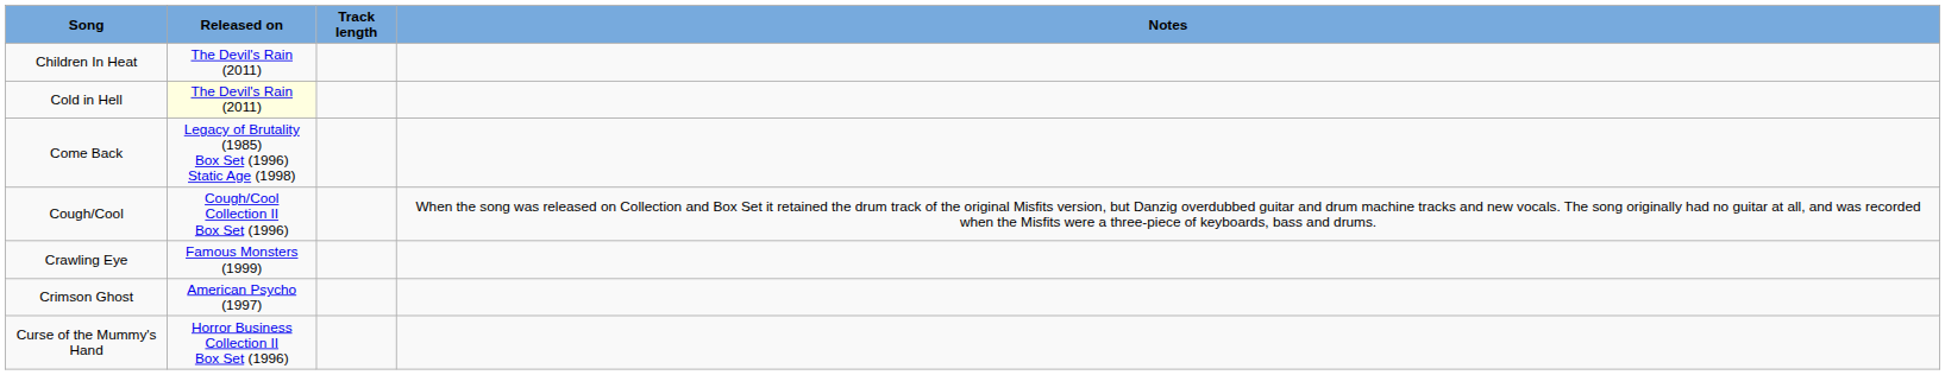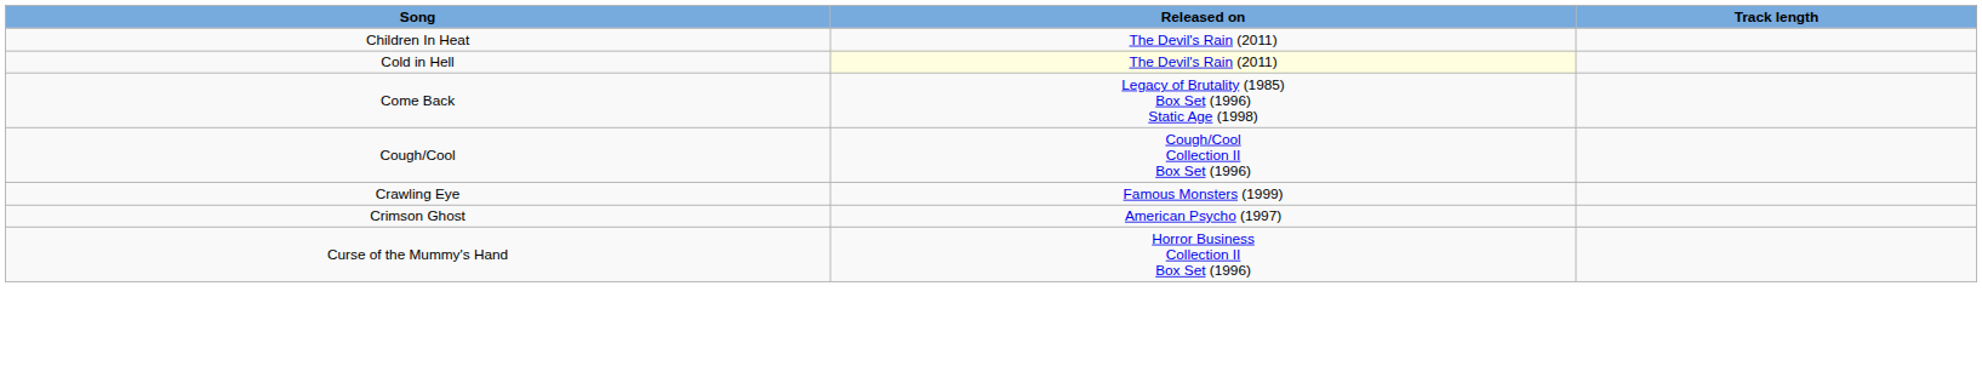 <table class="wikitable" style="margin:0.5em auto; clear:both; font-size:.9em; text-align:center; width:100%">
 <tr>
 <th style="background: #7ad;">Song</th>
 <th style="background: #7ad;">Released on</th>
 <th style="background: #7ad;">Track length</th>
-<th style="background: #7ad;">Notes</th>
 </tr>
 <tr>
 <td>Children In Heat</td>
 <td><a href='#'>The Devil's Rain</a> (2011)</td>
-<td></td>
 <td></td>
 </tr>
 <tr>
 <td>Cold in Hell</td>
 <td style="background: lightyellow;"><a href='#'>The Devil's Rain</a> (2011)</td>
 <td></td>
-<td></td>
 </tr>
 <tr>
 <td>Come Back</td>
 <td><a href='#'>Legacy of Brutality</a> (1985)<br><a href='#'>Box Set</a> (1996)<br><a href='#'>Static Age</a> (1998)</td>
-<td></td>
 <td></td>
 </tr>
 <tr>
 <td>Cough/Cool</td>
 <td><a href='#'>Cough/Cool</a><br><a href='#'>Collection II</a><br><a href='#'>Box Set</a> (1996)</td>
 <td></td>
-<td>When the song was released on Collection and Box Set it retained the drum track of the original Misfits version, but Danzig overdubbed guitar and drum machine tracks and new vocals. The song originally had no guitar at all, and was recorded when the Misfits were a three-piece of keyboards, bass and drums.</td>
 </tr>
 <tr>
 <td>Crawling Eye</td>
 <td><a href='#'>Famous Monsters</a> (1999)</td>
-<td></td>
 <td></td>
 </tr>
 <tr>
 <td>Crimson Ghost</td>
 <td><a href='#'>American Psycho</a> (1997)</td>
 <td></td>
-<td></td>
 </tr>
 <tr>
 <td>Curse of the Mummy's Hand</td>
 <td><a href='#'>Horror Business</a><br><a href='#'>Collection II</a><br><a href='#'>Box Set</a> (1996)</td>
 <td></td>
-<td></td>
 </tr>
 </table>
